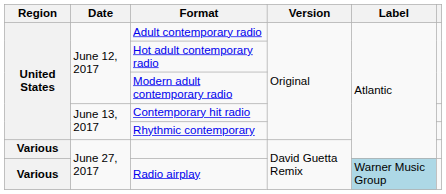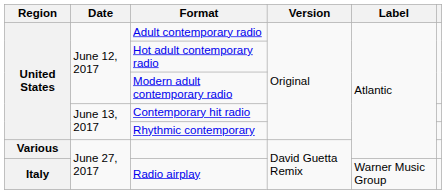 <table class="wikitable plainrowheaders">
 <tr>
 <th scope="col">Region</th>
 <th scope="col">Date</th>
 <th scope="col">Format</th>
 <th scope="col">Version</th>
 <th scope="col">Label</th>
 <th scope="col"></th>
 </tr>
 <tr>
 <th scope="row" rowspan="5">United States</th>
 <td rowspan="3">June 12, 2017</td>
 <td><a href='#'>Adult contemporary radio</a></td>
 <td rowspan="5">Original</td>
 <td rowspan="6">Atlantic</td>
 <td rowspan="3" align="center"></td>
 </tr>
 <tr>
 <td><a href='#'>Hot adult contemporary radio</a></td>
 </tr>
 <tr>
 <td><a href='#'>Modern adult contemporary radio</a></td>
 </tr>
 <tr>
 <td rowspan="2">June 13, 2017</td>
 <td><a href='#'>Contemporary hit radio</a></td>
 <td align="center"></td>
 </tr>
 <tr>
 <td><a href='#'>Rhythmic contemporary</a></td>
 <td align="center"></td>
 </tr>
 <tr>
 <th scope="row">Various</th>
 <td rowspan="2">June 27, 2017</td>
 <td></td>
 <td rowspan="2">David Guetta Remix</td>
 <td align="center"></td>
 </tr>
 <tr>
-<th scope="row">Various</th>
+<th scope="row">Italy</th>
 <td><a href='#'>Radio airplay</a></td>
-<td style="background: lightblue;">Warner Music Group</td>
+<td>Warner Music Group</td>
 <td align="center"></td>
 </tr>
 </table>
